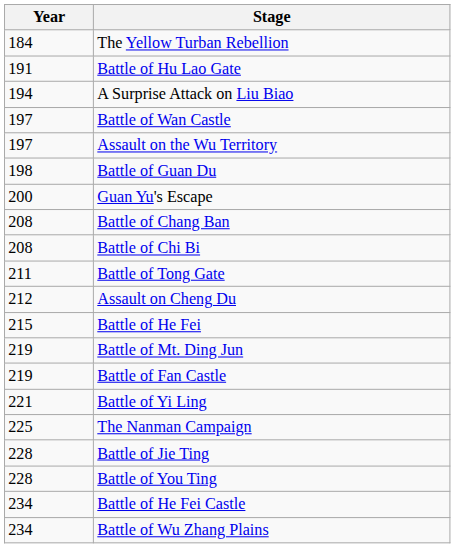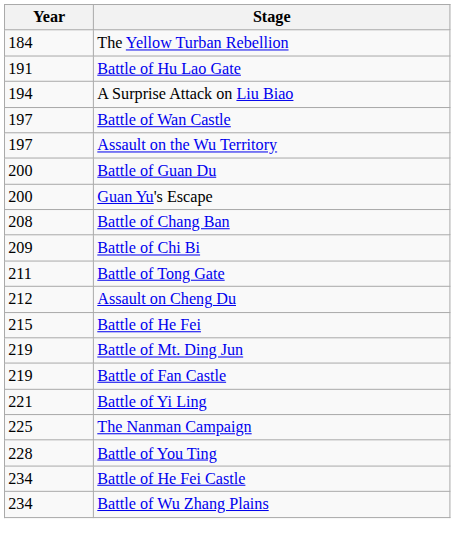 <table class="wikitable collapsible collapsed sortable"  style="margin-right:auto; width:50%;">
 <tr>
 <th width=10%>Year</th>
 <th width=40%>Stage</th>
 </tr>
 <tr>
 <td>184</td>
 <td>The <a href='#'>Yellow Turban Rebellion</a></td>
 </tr>
 <tr>
 <td>191</td>
 <td><a href='#'>Battle of Hu Lao Gate</a></td>
 </tr>
 <tr>
 <td>194</td>
 <td>A Surprise Attack on <a href='#'>Liu Biao</a></td>
 </tr>
 <tr>
 <td>197</td>
 <td><a href='#'>Battle of Wan Castle</a></td>
 </tr>
 <tr>
 <td>197</td>
 <td><a href='#'>Assault on the Wu Territory</a></td>
 </tr>
 <tr>
-<td>198</td>
+<td>200</td>
 <td><a href='#'>Battle of Guan Du</a></td>
 </tr>
 <tr>
 <td>200</td>
 <td><a href='#'>Guan Yu</a>'s Escape</td>
 </tr>
 <tr>
 <td>208</td>
 <td><a href='#'>Battle of Chang Ban</a></td>
 </tr>
 <tr>
-<td>208</td>
+<td>209</td>
 <td><a href='#'>Battle of Chi Bi</a></td>
 </tr>
 <tr>
 <td>211</td>
 <td><a href='#'>Battle of Tong Gate</a></td>
 </tr>
 <tr>
 <td>212</td>
 <td><a href='#'>Assault on Cheng Du</a></td>
 </tr>
 <tr>
 <td>215</td>
 <td><a href='#'>Battle of He Fei</a></td>
 </tr>
 <tr>
 <td>219</td>
 <td><a href='#'>Battle of Mt. Ding Jun</a></td>
 </tr>
 <tr>
 <td>219</td>
 <td><a href='#'>Battle of Fan Castle</a></td>
 </tr>
 <tr>
 <td>221</td>
 <td><a href='#'>Battle of Yi Ling</a></td>
 </tr>
 <tr>
 <td>225</td>
 <td><a href='#'>The Nanman Campaign</a></td>
 </tr>
 <tr>
 <td>228</td>
-<td><a href='#'>Battle of Jie Ting</a></td>
-</tr>
-<tr>
-<td>228</td>
 <td><a href='#'>Battle of You Ting</a></td>
 </tr>
 <tr>
 <td>234</td>
 <td><a href='#'>Battle of He Fei Castle</a></td>
 </tr>
 <tr>
 <td>234</td>
 <td><a href='#'>Battle of Wu Zhang Plains</a></td>
 </tr>
 </table>
